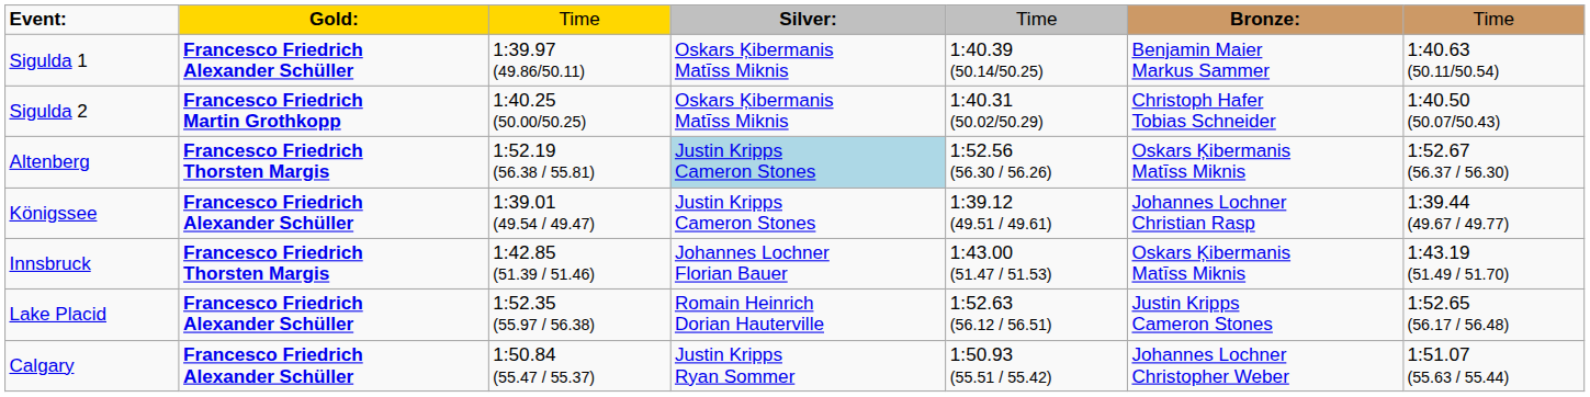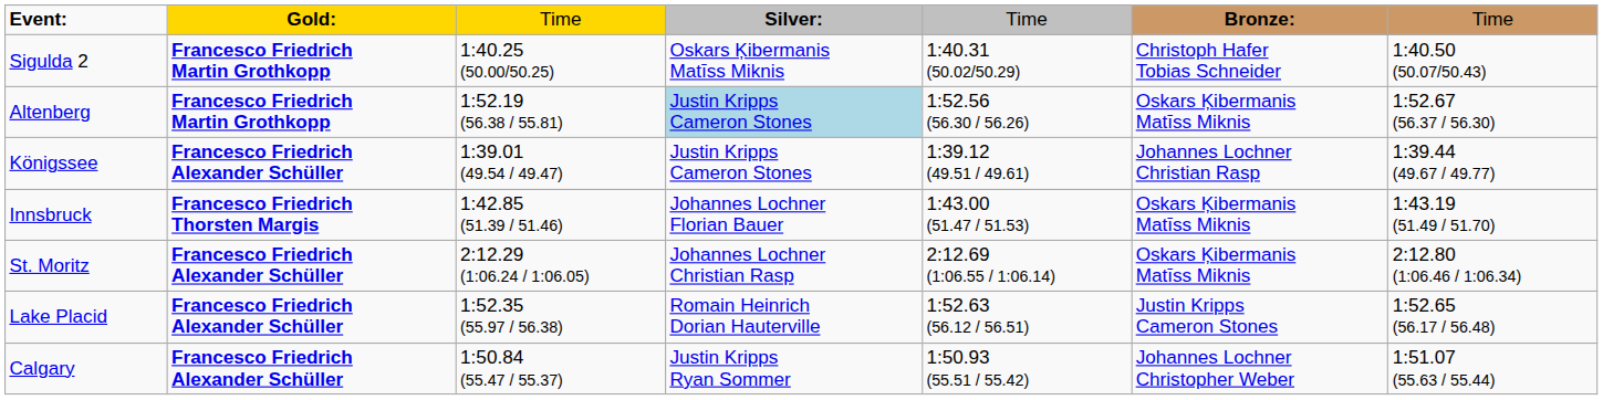 <table class="wikitable" style="width:85%;">
 <tr>
 <td><strong>Event:</strong></td>
 <td style="text-align:center; background:gold;"><strong>Gold:</strong></td>
 <td style="text-align:center; background:gold;">Time</td>
 <td style="text-align:center; background:silver;"><strong>Silver:</strong></td>
 <td style="text-align:center; background:silver;">Time</td>
 <td style="text-align:center; background:#c96;"><strong>Bronze:</strong></td>
 <td style="text-align:center; background:#c96;">Time</td>
-</tr>
-<tr>
-<td> <a href='#'>Sigulda</a> 1</td>
-<td><strong><a href='#'>Francesco Friedrich</a><br><a href='#'>Alexander Schüller</a><br><small></small></strong></td>
-<td>1:39.97<br><small>(49.86/50.11)</small></td>
-<td><a href='#'>Oskars Ķibermanis</a><br><a href='#'>Matīss Miknis</a><br><small></small></td>
-<td>1:40.39<br><small>(50.14/50.25)</small></td>
-<td><a href='#'>Benjamin Maier</a><br><a href='#'>Markus Sammer</a><br><small></small></td>
-<td>1:40.63<br><small>(50.11/50.54)</small></td>
 </tr>
 <tr>
 <td> <a href='#'>Sigulda</a> 2</td>
 <td><strong><a href='#'>Francesco Friedrich</a><br><a href='#'>Martin Grothkopp</a><br><small></small></strong></td>
 <td>1:40.25<br><small>(50.00/50.25)</small></td>
 <td><a href='#'>Oskars Ķibermanis</a><br><a href='#'>Matīss Miknis</a><br><small></small></td>
 <td>1:40.31<br><small>(50.02/50.29)</small></td>
 <td><a href='#'>Christoph Hafer</a><br><a href='#'>Tobias Schneider</a><br><small></small></td>
 <td>1:40.50<br><small>(50.07/50.43)</small></td>
 </tr>
 <tr>
 <td> <a href='#'>Altenberg</a></td>
-<td><strong><a href='#'>Francesco Friedrich</a><br><a href='#'>Thorsten Margis</a><br><small></small></strong></td>
+<td><strong><a href='#'>Francesco Friedrich</a><br><a href='#'>Martin Grothkopp</a><br><small></small></strong></td>
 <td>1:52.19<br><small>(56.38 / 55.81)</small></td>
 <td style="background: lightblue;"><a href='#'>Justin Kripps</a><br><a href='#'>Cameron Stones</a><br><small></small></td>
 <td>1:52.56<br><small>(56.30 / 56.26)</small></td>
 <td><a href='#'>Oskars Ķibermanis</a><br><a href='#'>Matīss Miknis</a><br><small></small></td>
 <td>1:52.67<br><small>(56.37 / 56.30)</small></td>
 </tr>
 <tr>
 <td> <a href='#'>Königssee</a></td>
 <td><strong><a href='#'>Francesco Friedrich</a><br><a href='#'>Alexander Schüller</a><br><small></small></strong></td>
 <td>1:39.01<br><small>(49.54 / 49.47)</small></td>
 <td><a href='#'>Justin Kripps</a><br><a href='#'>Cameron Stones</a><br><small></small></td>
 <td>1:39.12<br><small>(49.51 / 49.61)</small></td>
 <td><a href='#'>Johannes Lochner</a><br><a href='#'>Christian Rasp</a><br><small></small></td>
 <td>1:39.44<br><small>(49.67 / 49.77)</small></td>
 </tr>
 <tr>
 <td> <a href='#'>Innsbruck</a></td>
 <td><strong><a href='#'>Francesco Friedrich</a><br><a href='#'>Thorsten Margis</a><br><small></small></strong></td>
 <td>1:42.85<br><small>(51.39 / 51.46)</small></td>
 <td><a href='#'>Johannes Lochner</a><br><a href='#'>Florian Bauer</a><br><small></small></td>
 <td>1:43.00<br><small>(51.47 / 51.53)</small></td>
 <td><a href='#'>Oskars Ķibermanis</a><br><a href='#'>Matīss Miknis</a><br><small></small></td>
 <td>1:43.19<br><small>(51.49 / 51.70)</small></td>
 </tr>
 <tr>
+<td> <a href='#'>St. Moritz</a></td>
+<td><strong><a href='#'>Francesco Friedrich</a><br><a href='#'>Alexander Schüller</a><br><small></small></strong></td>
+<td>2:12.29<br><small>(1:06.24 / 1:06.05)</small></td>
+<td><a href='#'>Johannes Lochner</a><br><a href='#'>Christian Rasp</a><br><small></small></td>
+<td>2:12.69<br><small>(1:06.55 / 1:06.14)</small></td>
+<td><a href='#'>Oskars Ķibermanis</a><br><a href='#'>Matīss Miknis</a><br><small></small></td>
+<td>2:12.80<br><small>(1:06.46 / 1:06.34)</small></td>
+</tr>
+<tr>
 <td> <a href='#'>Lake Placid</a></td>
 <td><strong><a href='#'>Francesco Friedrich</a><br><a href='#'>Alexander Schüller</a><br><small></small></strong></td>
 <td>1:52.35<br><small>(55.97 / 56.38)</small></td>
 <td><a href='#'>Romain Heinrich</a><br><a href='#'>Dorian Hauterville</a><br><small></small></td>
 <td>1:52.63<br><small>(56.12 / 56.51)</small></td>
 <td><a href='#'>Justin Kripps</a><br><a href='#'>Cameron Stones</a><br><small></small></td>
 <td>1:52.65<br><small>(56.17 / 56.48)</small></td>
 </tr>
 <tr>
 <td> <a href='#'>Calgary</a></td>
 <td><strong><a href='#'>Francesco Friedrich</a><br><a href='#'>Alexander Schüller</a><br><small></small></strong></td>
 <td>1:50.84<br><small>(55.47 / 55.37)</small></td>
 <td><a href='#'>Justin Kripps</a><br><a href='#'>Ryan Sommer</a><br><small></small></td>
 <td>1:50.93<br><small>(55.51 / 55.42)</small></td>
 <td><a href='#'>Johannes Lochner</a><br><a href='#'>Christopher Weber</a><br><small></small></td>
 <td>1:51.07<br><small>(55.63 / 55.44)</small></td>
 </tr>
 </table>
